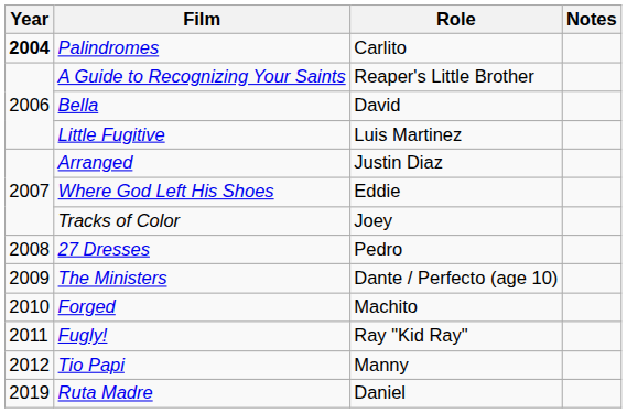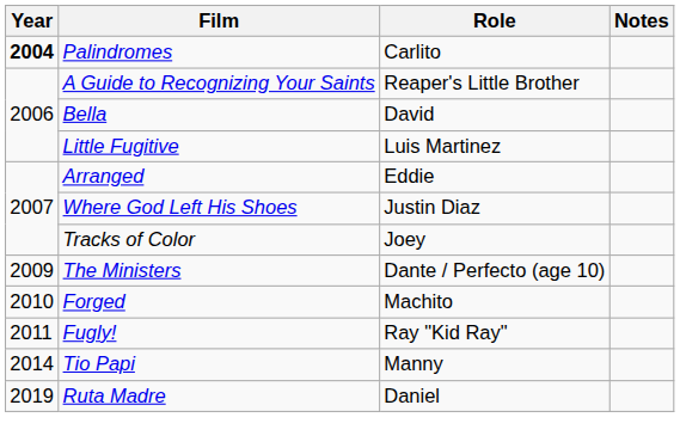 <table class="wikitable">
 <tr>
 <th>Year</th>
 <th>Film</th>
 <th>Role</th>
 <th>Notes</th>
 </tr>
 <tr>
 <td><strong>2004</strong></td>
 <td><em><a href='#'>Palindromes</a></em></td>
 <td>Carlito</td>
 <td></td>
 </tr>
 <tr>
 <td rowspan="3">2006</td>
 <td><em><a href='#'>A Guide to Recognizing Your Saints</a></em></td>
 <td>Reaper's Little Brother</td>
 <td></td>
 </tr>
 <tr>
 <td><em><a href='#'>Bella</a></em></td>
 <td>David</td>
 <td></td>
 </tr>
 <tr>
 <td><em><a href='#'>Little Fugitive</a></em></td>
 <td>Luis Martinez</td>
 <td></td>
 </tr>
 <tr>
 <td rowspan="3">2007</td>
 <td><em><a href='#'>Arranged</a></em></td>
-<td>Justin Diaz</td>
+<td>Eddie</td>
 <td></td>
 </tr>
 <tr>
 <td><em><a href='#'>Where God Left His Shoes</a></em></td>
-<td>Eddie</td>
+<td>Justin Diaz</td>
 <td></td>
 </tr>
 <tr>
 <td><em>Tracks of Color</em></td>
 <td>Joey</td>
-<td></td>
-</tr>
-<tr>
-<td>2008</td>
-<td><em><a href='#'>27 Dresses</a></em></td>
-<td>Pedro</td>
 <td></td>
 </tr>
 <tr>
 <td>2009</td>
 <td><em><a href='#'>The Ministers</a></em></td>
 <td>Dante / Perfecto (age 10)</td>
 <td></td>
 </tr>
 <tr>
 <td>2010</td>
 <td><em><a href='#'>Forged</a></em></td>
 <td>Machito</td>
 <td></td>
 </tr>
 <tr>
 <td>2011</td>
 <td><em><a href='#'>Fugly!</a></em></td>
 <td>Ray "Kid Ray"</td>
 <td></td>
 </tr>
 <tr>
-<td>2012</td>
+<td>2014</td>
 <td><em><a href='#'>Tio Papi</a></em></td>
 <td>Manny</td>
 <td></td>
 </tr>
 <tr>
 <td>2019</td>
 <td><em><a href='#'>Ruta Madre</a></em></td>
 <td>Daniel</td>
 <td></td>
 </tr>
 </table>
